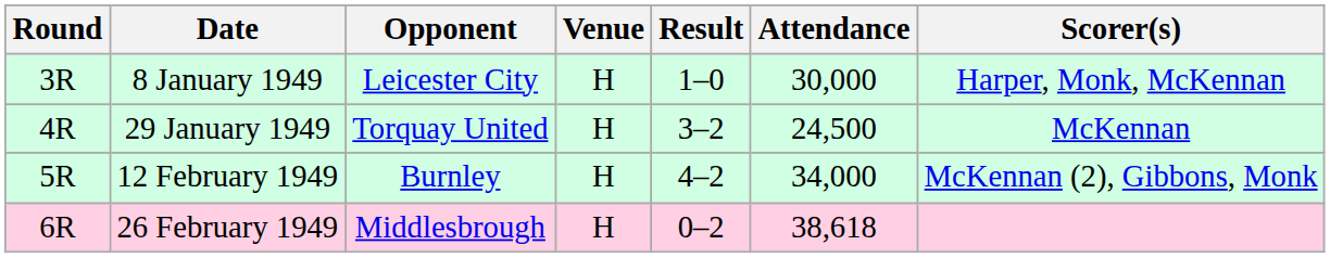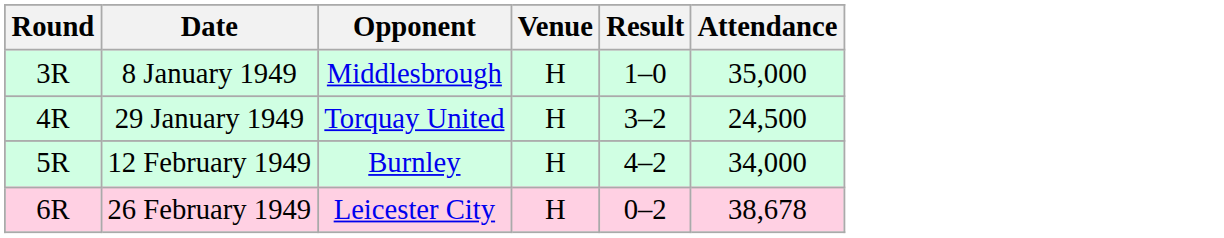 <table style="text-align:center;" class="wikitable sortable">
 <tr>
 <th>Round</th>
 <th>Date</th>
 <th>Opponent</th>
 <th>Venue</th>
 <th>Result</th>
 <th>Attendance</th>
-<th>Scorer(s)</th>
 </tr>
 <tr style="background:#d0ffe3;">
 <td>3R</td>
 <td>8 January 1949</td>
-<td><a href='#'>Leicester City</a></td>
+<td><a href='#'>Middlesbrough</a></td>
 <td>H</td>
 <td>1–0</td>
-<td>30,000</td>
-<td><a href='#'>Harper</a>, <a href='#'>Monk</a>, <a href='#'>McKennan</a></td>
+<td>35,000</td>
 </tr>
 <tr style="background:#d0ffe3;">
 <td>4R</td>
 <td>29 January 1949</td>
 <td><a href='#'>Torquay United</a></td>
 <td>H</td>
 <td>3–2 </td>
 <td>24,500</td>
-<td><a href='#'>McKennan</a></td>
 </tr>
 <tr style="background:#d0ffe3;">
 <td>5R</td>
 <td>12 February 1949</td>
 <td><a href='#'>Burnley</a></td>
 <td>H</td>
 <td>4–2</td>
 <td>34,000</td>
-<td><a href='#'>McKennan</a> (2), <a href='#'>Gibbons</a>, <a href='#'>Monk</a></td>
 </tr>
 <tr style="background:#ffd0e3;">
 <td>6R</td>
 <td>26 February 1949</td>
-<td><a href='#'>Middlesbrough</a></td>
+<td><a href='#'>Leicester City</a></td>
 <td>H</td>
 <td>0–2</td>
-<td>38,618</td>
-<td></td>
+<td>38,678</td>
 </tr>
 </table>
